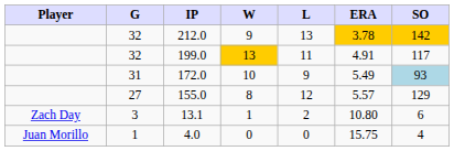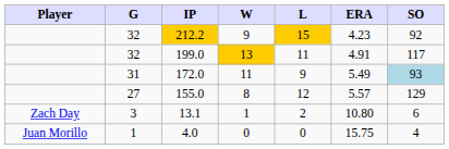 <table class="wikitable sortable">
 <tr>
 <th style="background:#ddf; width:16%;">Player</th>
 <th style="background:#ddf; width:9%;">G</th>
 <th style="background:#ddf; width:9%;">IP</th>
 <th style="background:#ddf; width:9%;">W</th>
 <th style="background:#ddf; width:9%;">L</th>
 <th style="background:#ddf; width:9%;">ERA</th>
 <th style="background:#ddf; width:9%;">SO</th>
 </tr>
 <tr style="text-align:center;">
 <td></td>
 <td>32</td>
-<td>212.0</td>
+<td bgcolor="#FFCC00">212.2</td>
 <td>9</td>
-<td>13</td>
-<td bgcolor="#FFCC00">3.78</td>
-<td bgcolor="#FFCC00">142</td>
+<td bgcolor="#FFCC00">15</td>
+<td>4.23</td>
+<td>92</td>
 </tr>
 <tr style="text-align:center;">
 <td></td>
 <td>32</td>
 <td>199.0</td>
 <td bgcolor="#FFCC00">13</td>
 <td>11</td>
 <td>4.91</td>
 <td>117</td>
 </tr>
 <tr style="text-align:center;">
 <td></td>
 <td>31</td>
 <td>172.0</td>
-<td>10</td>
+<td>11</td>
 <td>9</td>
 <td>5.49</td>
 <td style="background: lightblue;">93</td>
 </tr>
 <tr style="text-align:center;">
 <td></td>
 <td>27</td>
 <td>155.0</td>
 <td>8</td>
 <td>12</td>
 <td>5.57</td>
 <td>129</td>
 </tr>
 <tr align=center>
 <td><a href='#'>Zach Day</a></td>
 <td>3</td>
 <td>13.1</td>
 <td>1</td>
 <td>2</td>
 <td>10.80</td>
 <td>6</td>
 </tr>
 <tr align=center>
 <td><a href='#'>Juan Morillo</a></td>
 <td>1</td>
 <td>4.0</td>
 <td>0</td>
 <td>0</td>
 <td>15.75</td>
 <td>4</td>
 </tr>
 </table>
